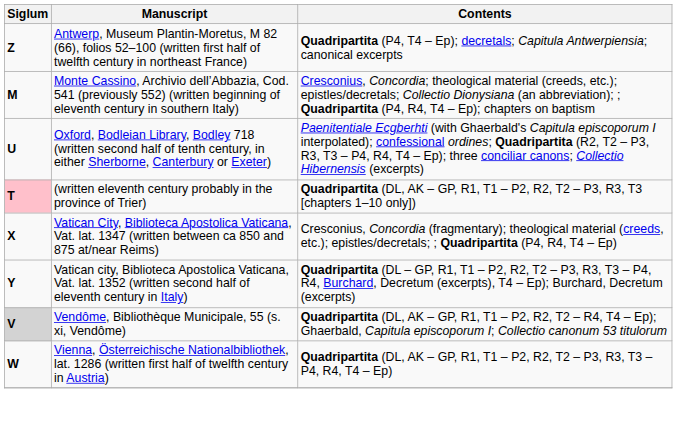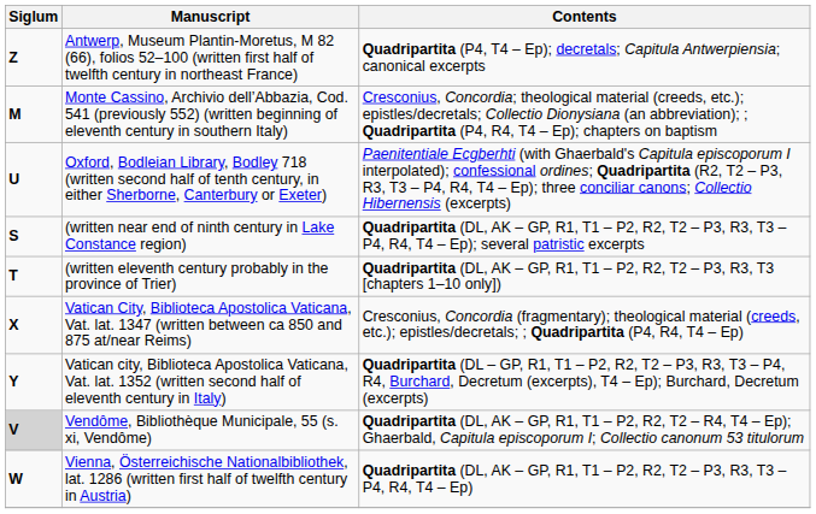 <table class="wikitable">
 <tr>
 <th>Siglum</th>
 <th>Manuscript</th>
 <th>Contents</th>
 </tr>
 <tr>
 <td><strong>Z</strong></td>
 <td><a href='#'>Antwerp</a>, Museum Plantin-Moretus, M 82 (66), folios 52–100 (written first half of twelfth century in northeast France)</td>
 <td><strong>Quadripartita</strong> (P4, T4 – Ep); <a href='#'>decretals</a>;  <em>Capitula Antwerpiensia</em>;  canonical excerpts</td>
 </tr>
 <tr>
 <td><strong>M</strong></td>
 <td><a href='#'>Monte Cassino</a>, Archivio dell’Abbazia, Cod. 541 (previously 552) (written beginning of eleventh century in southern Italy)</td>
 <td><a href='#'>Cresconius</a>, <em>Concordia</em>; theological material (creeds, etc.); epistles/decretals;  <em>Collectio Dionysiana</em> (an abbreviation); ; <strong>Quadripartita</strong> (P4, R4, T4 – Ep); chapters on baptism</td>
 </tr>
 <tr>
 <td><strong>U</strong></td>
 <td><a href='#'>Oxford</a>, <a href='#'>Bodleian Library</a>, <a href='#'>Bodley</a> 718 (written second half of tenth century, in either <a href='#'>Sherborne</a>, <a href='#'>Canterbury</a> or <a href='#'>Exeter</a>)</td>
 <td><em><a href='#'>Paenitentiale Ecgberhti</a></em> (with Ghaerbald's <em>Capitula episcoporum I</em> interpolated); <a href='#'>confessional</a> <em>ordines</em>; <strong>Quadripartita</strong> (R2, T2 – P3, R3, T3 – P4, R4, T4 – Ep); three <a href='#'>conciliar canons</a>; <a href='#'><em>Collectio Hibernensis</em></a> (excerpts)</td>
 </tr>
 <tr>
-<td style="background: pink;"><strong>T</strong></td>
+<td><strong>S</strong></td>
+<td> (written near end of ninth century in <a href='#'>Lake Constance</a> region)</td>
+<td><strong>Quadripartita</strong> (DL, AK – GP, R1, T1 – P2, R2, T2 – P3, R3, T3 – P4, R4, T4 – Ep); several <a href='#'>patristic</a> excerpts</td>
+</tr>
+<tr>
+<td><strong>T</strong></td>
 <td> (written eleventh century probably in the province of Trier)</td>
 <td><strong>Quadripartita</strong> (DL, AK – GP, R1, T1 – P2, R2, T2 – P3, R3, T3 [chapters 1–10 only])</td>
 </tr>
 <tr>
 <td><strong>X</strong></td>
 <td><a href='#'>Vatican City</a>, <a href='#'>Biblioteca Apostolica Vaticana</a>, Vat. lat. 1347 (written between ca 850 and 875 at/near Reims)</td>
 <td>Cresconius, <em>Concordia</em> (fragmentary); theological material (<a href='#'>creeds</a>, etc.); epistles/decretals;  ; <strong>Quadripartita</strong> (P4, R4, T4  – Ep)</td>
 </tr>
 <tr>
 <td><strong>Y</strong></td>
 <td>Vatican city, Biblioteca Apostolica Vaticana, Vat. lat. 1352 (written second half of eleventh century in <a href='#'>Italy</a>)</td>
 <td><strong>Quadripartita</strong> (DL – GP, R1, T1 – P2, R2, T2 – P3, R3, T3 – P4, R4, <a href='#'>Burchard</a>, Decretum (excerpts),  T4 – Ep); Burchard, Decretum (excerpts)</td>
 </tr>
 <tr>
 <td style="background: lightgrey;"><strong>V</strong></td>
 <td><a href='#'>Vendôme</a>, Bibliothèque Municipale, 55 (s. xi, Vendôme)</td>
 <td><strong>Quadripartita</strong> (DL, AK – GP, R1, T1 – P2, R2, T2 – R4, T4 – Ep); Ghaerbald, <em>Capitula episcoporum I</em>; <em>Collectio canonum 53 titulorum</em></td>
 </tr>
 <tr>
 <td><strong>W</strong></td>
 <td><a href='#'>Vienna</a>, <a href='#'>Österreichische Nationalbibliothek</a>, lat. 1286 (written first half of twelfth century in <a href='#'>Austria</a>)</td>
 <td><strong>Quadripartita</strong> (DL, AK – GP, R1, T1 – P2, R2, T2 – P3, R3, T3 – P4, R4, T4 – Ep)</td>
 </tr>
 <tr>
 </tr>
 </table>
